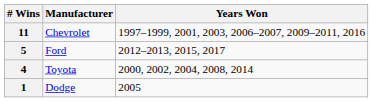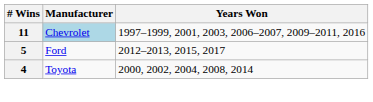 <table class="wikitable" style="font-size: 95%;">
 <tr>
 <th># Wins</th>
 <th>Manufacturer</th>
 <th>Years Won</th>
 </tr>
 <tr>
 <th>11</th>
-<td><a href='#'>Chevrolet</a></td>
+<td style="background: lightblue;"><a href='#'>Chevrolet</a></td>
 <td>1997–1999, 2001, 2003, 2006–2007, 2009–2011, 2016</td>
 </tr>
 <tr>
 <th>5</th>
 <td><a href='#'>Ford</a></td>
 <td>2012–2013, 2015, 2017</td>
 </tr>
 <tr>
 <th>4</th>
 <td><a href='#'>Toyota</a></td>
 <td>2000, 2002, 2004, 2008, 2014</td>
 </tr>
-<tr>
-<th>1</th>
-<td><a href='#'>Dodge</a></td>
-<td>2005</td>
-</tr>
 </table>
